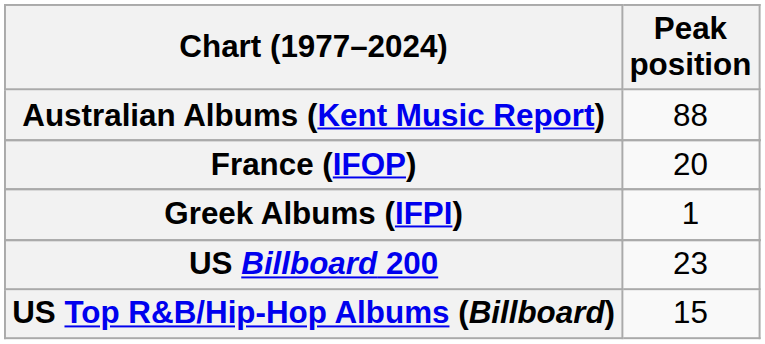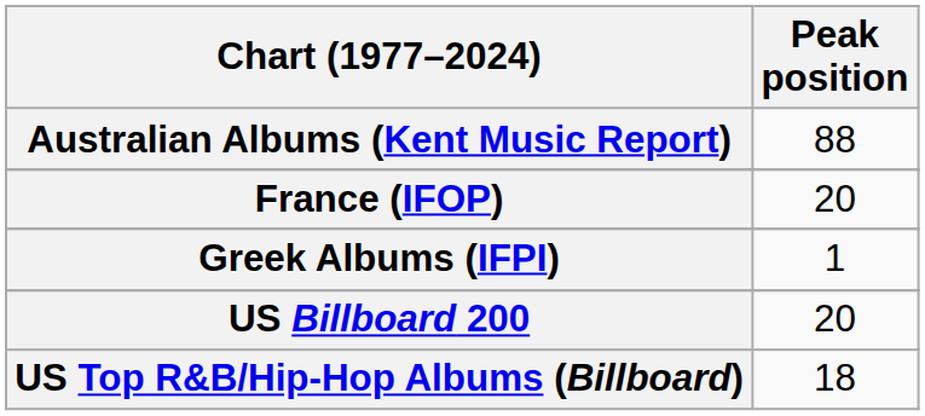 <table class="wikitable sortable plainrowheaders" style="text-align:center">
 <tr>
 <th>Chart (1977–2024)</th>
 <th>Peak<br>position</th>
 </tr>
 <tr>
 <th scope="row">Australian Albums (<a href='#'>Kent Music Report</a>)</th>
 <td align="center">88</td>
 </tr>
 <tr>
 </tr>
 <tr>
 </tr>
 <tr>
 <th scope="row">France (<a href='#'>IFOP</a>)</th>
 <td>20</td>
 </tr>
 <tr>
 </tr>
 <tr>
 <th scope="row">Greek Albums (<a href='#'>IFPI</a>)</th>
 <td>1</td>
 </tr>
 <tr>
 </tr>
 <tr>
 </tr>
 <tr>
 </tr>
 <tr>
 </tr>
 <tr>
 </tr>
 <tr>
 <th scope="row">US <a href='#'><em>Billboard</em> 200</a></th>
-<td>23</td>
+<td>20</td>
 </tr>
 <tr>
 <th scope="row">US <a href='#'>Top R&B/Hip-Hop Albums</a> (<em>Billboard</em>)</th>
-<td>15</td>
+<td>18</td>
 </tr>
 </table>
